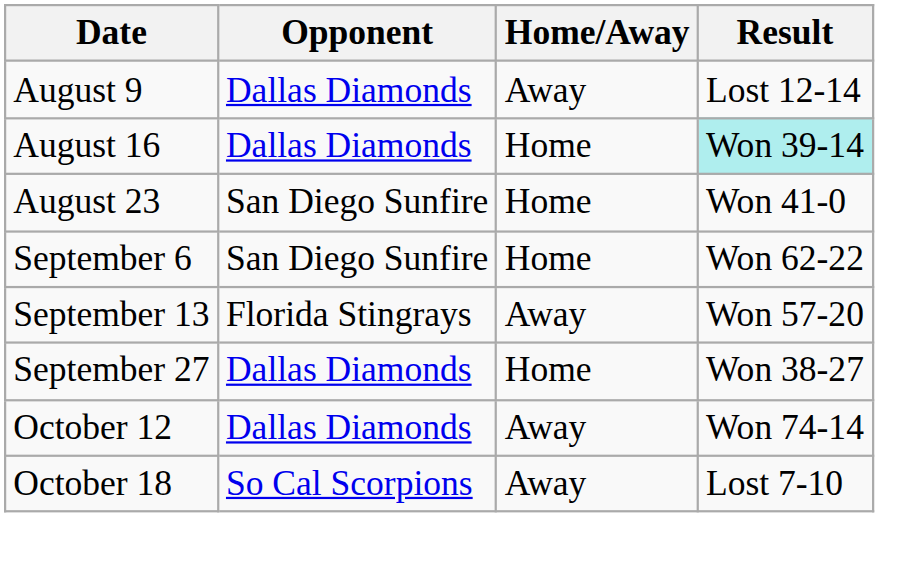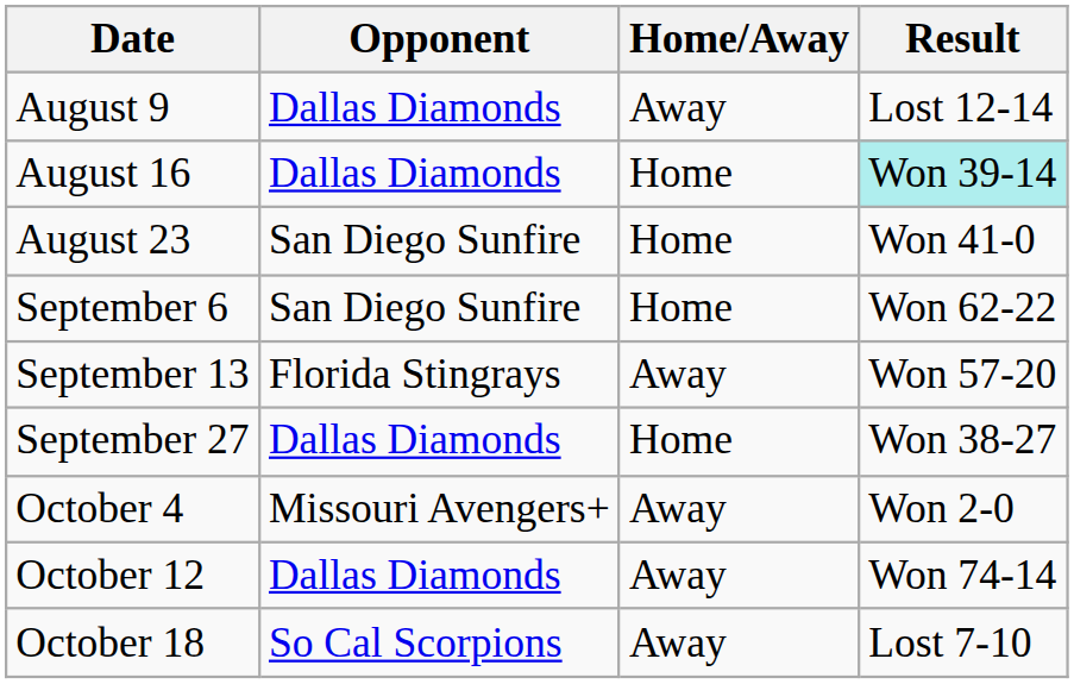 <table class="wikitable">
 <tr>
 <th>Date</th>
 <th>Opponent</th>
 <th>Home/Away</th>
 <th>Result</th>
 </tr>
 <tr>
 <td>August 9</td>
 <td><a href='#'>Dallas Diamonds</a></td>
 <td>Away</td>
 <td>Lost 12-14</td>
 </tr>
 <tr>
 <td>August 16</td>
 <td><a href='#'>Dallas Diamonds</a></td>
 <td>Home</td>
 <td style="background: paleturquoise;">Won 39-14</td>
 </tr>
 <tr>
 <td>August 23</td>
 <td>San Diego Sunfire</td>
 <td>Home</td>
 <td>Won 41-0</td>
 </tr>
 <tr>
 <td>September 6</td>
 <td>San Diego Sunfire</td>
 <td>Home</td>
 <td>Won 62-22</td>
 </tr>
 <tr>
 <td>September 13</td>
 <td>Florida Stingrays</td>
 <td>Away</td>
 <td>Won 57-20</td>
 </tr>
 <tr>
 <td>September 27</td>
 <td><a href='#'>Dallas Diamonds</a></td>
 <td>Home</td>
 <td>Won 38-27</td>
 </tr>
 <tr>
+<td>October 4</td>
+<td>Missouri Avengers+</td>
+<td>Away</td>
+<td>Won 2-0</td>
+</tr>
+<tr>
 <td>October 12</td>
 <td><a href='#'>Dallas Diamonds</a></td>
 <td>Away</td>
 <td>Won 74-14</td>
 </tr>
 <tr>
 <td>October 18</td>
 <td><a href='#'>So Cal Scorpions</a></td>
 <td>Away</td>
 <td>Lost 7-10</td>
 </tr>
 </table>
